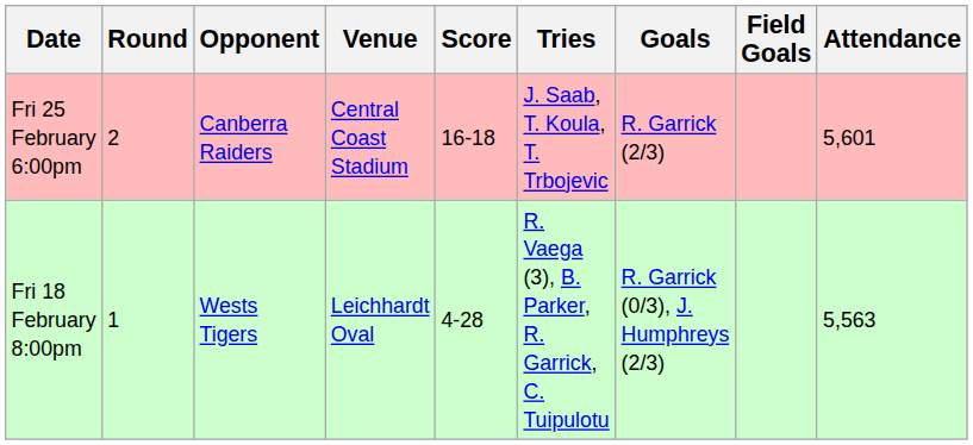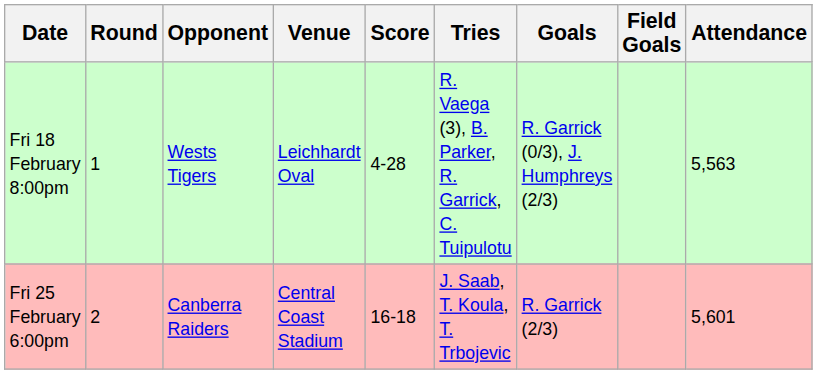 <table class="wikitable">
 <tr>
 <th>Date</th>
 <th>Round</th>
 <th>Opponent</th>
 <th>Venue</th>
 <th>Score</th>
 <th>Tries</th>
 <th>Goals</th>
 <th>Field Goals</th>
 <th>Attendance</th>
 </tr>
+<tr bgcolor="#CCFFCC">
+<td><small>Fri 18 February 8:00pm</small></td>
+<td><small>1</small></td>
+<td><small><a href='#'>Wests Tigers</a></small></td>
+<td><small><a href='#'>Leichhardt Oval</a></small></td>
+<td><small>4-28</small></td>
+<td><small><a href='#'>R. Vaega</a> (3), <a href='#'>B. Parker</a>, <a href='#'>R. Garrick</a>, <a href='#'>C. Tuipulotu</a></small></td>
+<td><small><a href='#'>R. Garrick</a> (0/3), <a href='#'>J. Humphreys</a> (2/3)</small></td>
+<td></td>
+<td><small>5,563</small></td>
+</tr>
 <tr bgcolor=#FFBBBB>
 <td><small>Fri 25 February 6:00pm</small></td>
 <td><small>2</small></td>
 <td><small><a href='#'>Canberra Raiders</a></small></td>
 <td><small><a href='#'>Central Coast Stadium</a></small></td>
 <td><small>16-18</small></td>
 <td><small><a href='#'>J. Saab</a>, <a href='#'>T. Koula</a>, <a href='#'>T. Trbojevic</a></small></td>
 <td><small><a href='#'>R. Garrick</a> (2/3)</small></td>
 <td></td>
 <td><small>5,601</small></td>
 </tr>
-<tr bgcolor="#CCFFCC">
-<td><small>Fri 18 February 8:00pm</small></td>
-<td><small>1</small></td>
-<td><small><a href='#'>Wests Tigers</a></small></td>
-<td><small><a href='#'>Leichhardt Oval</a></small></td>
-<td><small>4-28</small></td>
-<td><small><a href='#'>R. Vaega</a> (3), <a href='#'>B. Parker</a>, <a href='#'>R. Garrick</a>, <a href='#'>C. Tuipulotu</a></small></td>
-<td><small><a href='#'>R. Garrick</a> (0/3), <a href='#'>J. Humphreys</a> (2/3)</small></td>
-<td></td>
-<td><small>5,563</small></td>
-</tr>
 </table>
